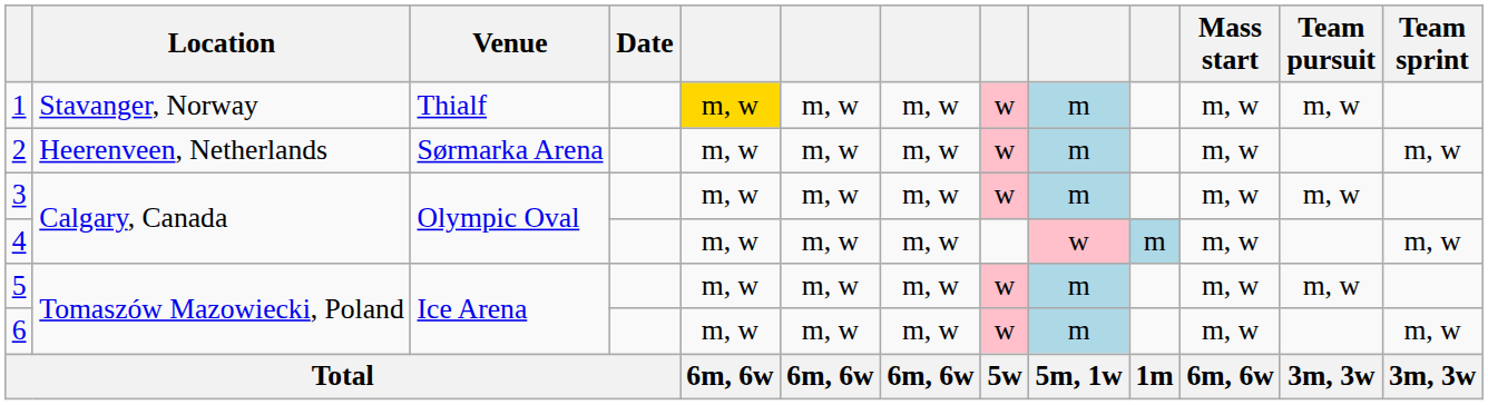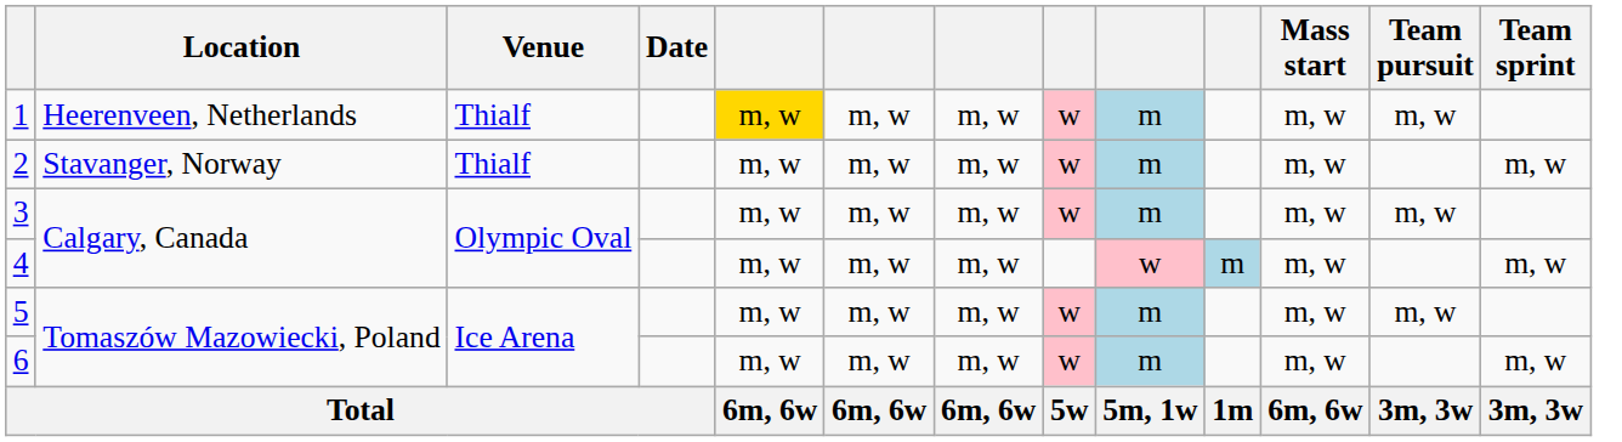 <table class="wikitable" border="1" style="text-align:center">
 <tr>
 <th></th>
 <th>Location</th>
 <th>Venue</th>
 <th>Date</th>
 <th></th>
 <th></th>
 <th></th>
 <th></th>
 <th></th>
 <th></th>
 <th>Mass<br> start</th>
 <th>Team<br> pursuit</th>
 <th>Team<br> sprint</th>
 </tr>
 <tr>
 <td><a href='#'>1</a></td>
-<td align=left><a href='#'>Stavanger</a>, Norway</td>
+<td align=left><a href='#'>Heerenveen</a>, Netherlands</td>
 <td align=left><a href='#'>Thialf</a></td>
 <td align=right></td>
 <td style="background: gold;">m, w</td>
 <td>m, w</td>
 <td>m, w</td>
 <td style="background:pink;">w</td>
 <td style="background:lightblue;">m</td>
 <td></td>
 <td>m, w</td>
 <td>m, w</td>
 <td></td>
 </tr>
 <tr>
 <td><a href='#'>2</a></td>
-<td align=left><a href='#'>Heerenveen</a>, Netherlands</td>
-<td align=left><a href='#'>Sørmarka Arena</a></td>
+<td align=left><a href='#'>Stavanger</a>, Norway</td>
+<td align=left><a href='#'>Thialf</a></td>
 <td align=right></td>
 <td>m, w</td>
 <td>m, w</td>
 <td>m, w</td>
 <td style="background:pink;">w</td>
 <td style="background:lightblue;">m</td>
 <td></td>
 <td>m, w</td>
 <td></td>
 <td>m, w</td>
 </tr>
 <tr>
 <td><a href='#'>3</a></td>
 <td align=left rowspan="2"><a href='#'>Calgary</a>, Canada</td>
 <td align=left rowspan="2"><a href='#'>Olympic Oval</a></td>
 <td align=right></td>
 <td>m, w</td>
 <td>m, w</td>
 <td>m, w</td>
 <td style="background:pink;">w</td>
 <td style="background:lightblue;">m</td>
 <td></td>
 <td>m, w</td>
 <td>m, w</td>
 <td></td>
 </tr>
 <tr>
 <td><a href='#'>4</a></td>
 <td align=right></td>
 <td>m, w</td>
 <td>m, w</td>
 <td>m, w</td>
 <td></td>
 <td style="background:pink;">w</td>
 <td style="background:lightblue;">m</td>
 <td>m, w</td>
 <td></td>
 <td>m, w</td>
 </tr>
 <tr>
 <td><a href='#'>5</a></td>
 <td align=left rowspan="2"><a href='#'>Tomaszów Mazowiecki</a>, Poland</td>
 <td align=left rowspan="2"><a href='#'>Ice Arena</a></td>
 <td align=right></td>
 <td>m, w</td>
 <td>m, w</td>
 <td>m, w</td>
 <td style="background:pink;">w</td>
 <td style="background:lightblue;">m</td>
 <td></td>
 <td>m, w</td>
 <td>m, w</td>
 <td></td>
 </tr>
 <tr>
 <td><a href='#'>6</a></td>
 <td align=right></td>
 <td>m, w</td>
 <td>m, w</td>
 <td>m, w</td>
 <td style="background:pink;">w</td>
 <td style="background:lightblue;">m</td>
 <td></td>
 <td>m, w</td>
 <td></td>
 <td>m, w</td>
 </tr>
 <tr>
 <th align=left colspan=4>Total</th>
 <th>6m, 6w</th>
 <th>6m, 6w</th>
 <th>6m, 6w</th>
 <th>5w</th>
 <th>5m, 1w</th>
 <th>1m</th>
 <th>6m, 6w</th>
 <th>3m, 3w</th>
 <th>3m, 3w</th>
 </tr>
 </table>
